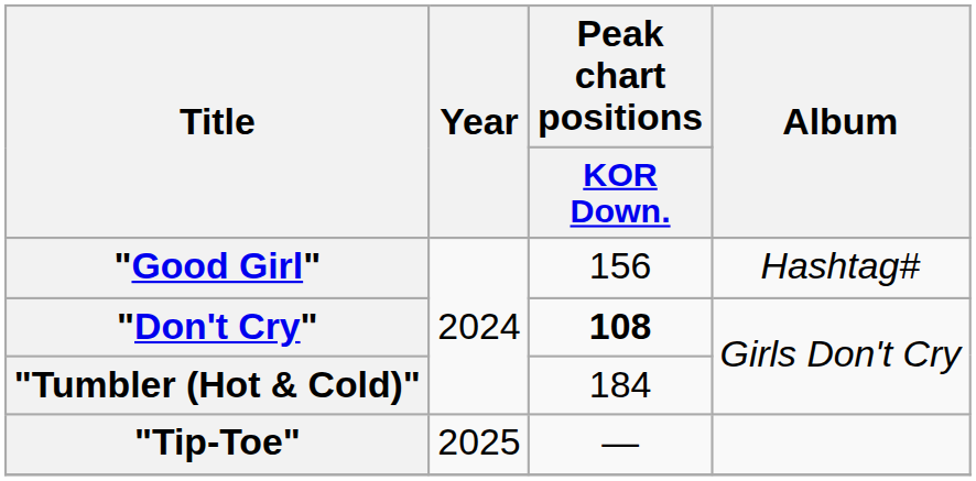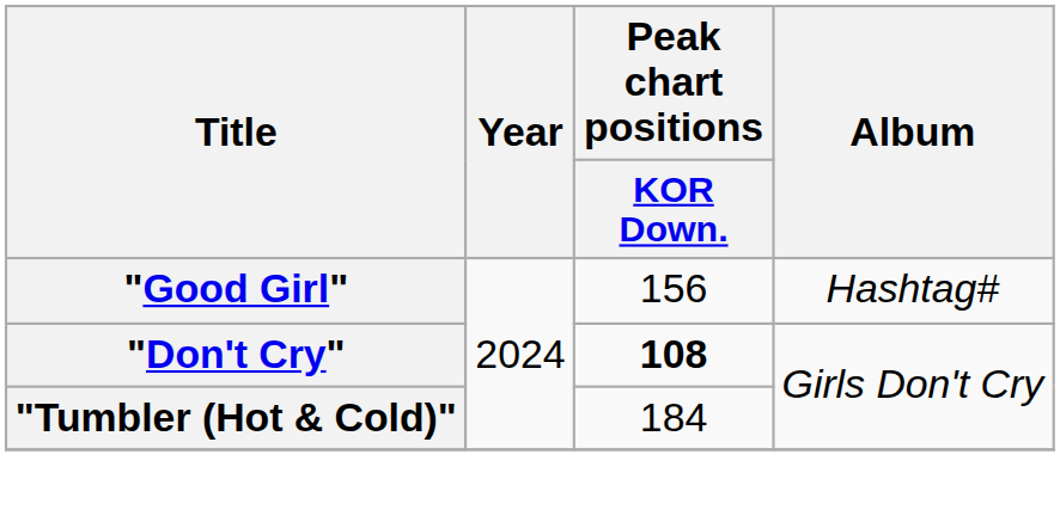 <table class="wikitable plainrowheaders" style="text-align:center">
 <tr>
 <th scope="col" rowspan="2">Title</th>
 <th scope="col" rowspan="2">Year</th>
 <th scope="col">Peak chart<br>positions</th>
 <th scope="col" rowspan="2">Album</th>
 </tr>
 <tr>
 <th scope="col" style="font-size:90%; width:3em"><a href='#'>KOR<br>Down.</a><br></th>
 </tr>
 <tr>
 <th scope="row">"<a href='#'>Good Girl</a>"</th>
 <td rowspan="3">2024</td>
 <td>156</td>
 <td><em>Hashtag#</em></td>
 </tr>
 <tr>
 <th scope="row">"<a href='#'>Don't Cry</a>"</th>
 <td><strong>108</strong></td>
 <td rowspan="2"><em>Girls Don't Cry</em></td>
 </tr>
 <tr>
 <th scope="row">"Tumbler (Hot & Cold)"</th>
 <td>184</td>
 </tr>
 <tr>
-<th scope="row">"Tip-Toe"</th>
-<td>2025</td>
-<td>—</td>
-<td></td>
-</tr>
-<tr>
 </tr>
 </table>
